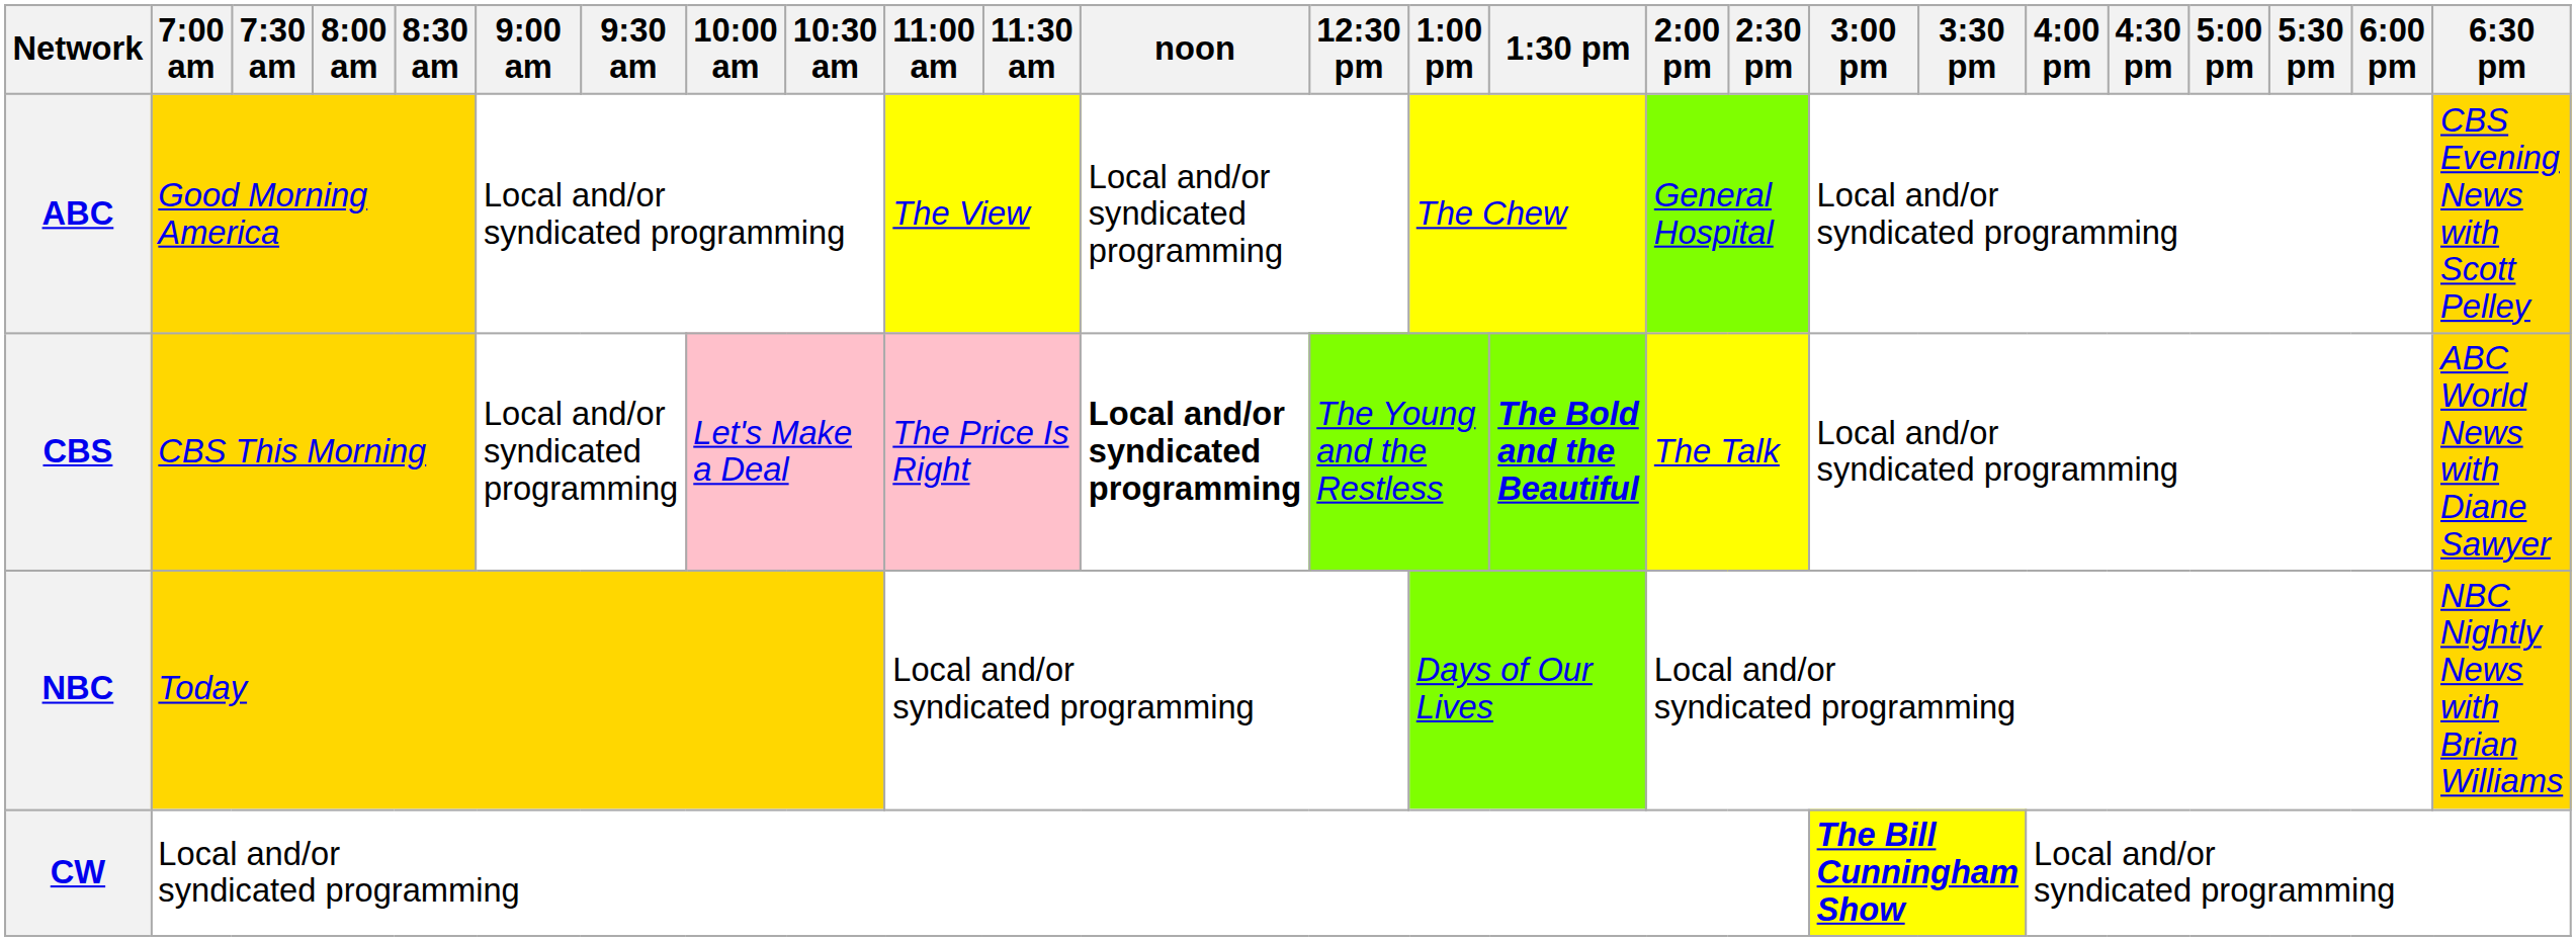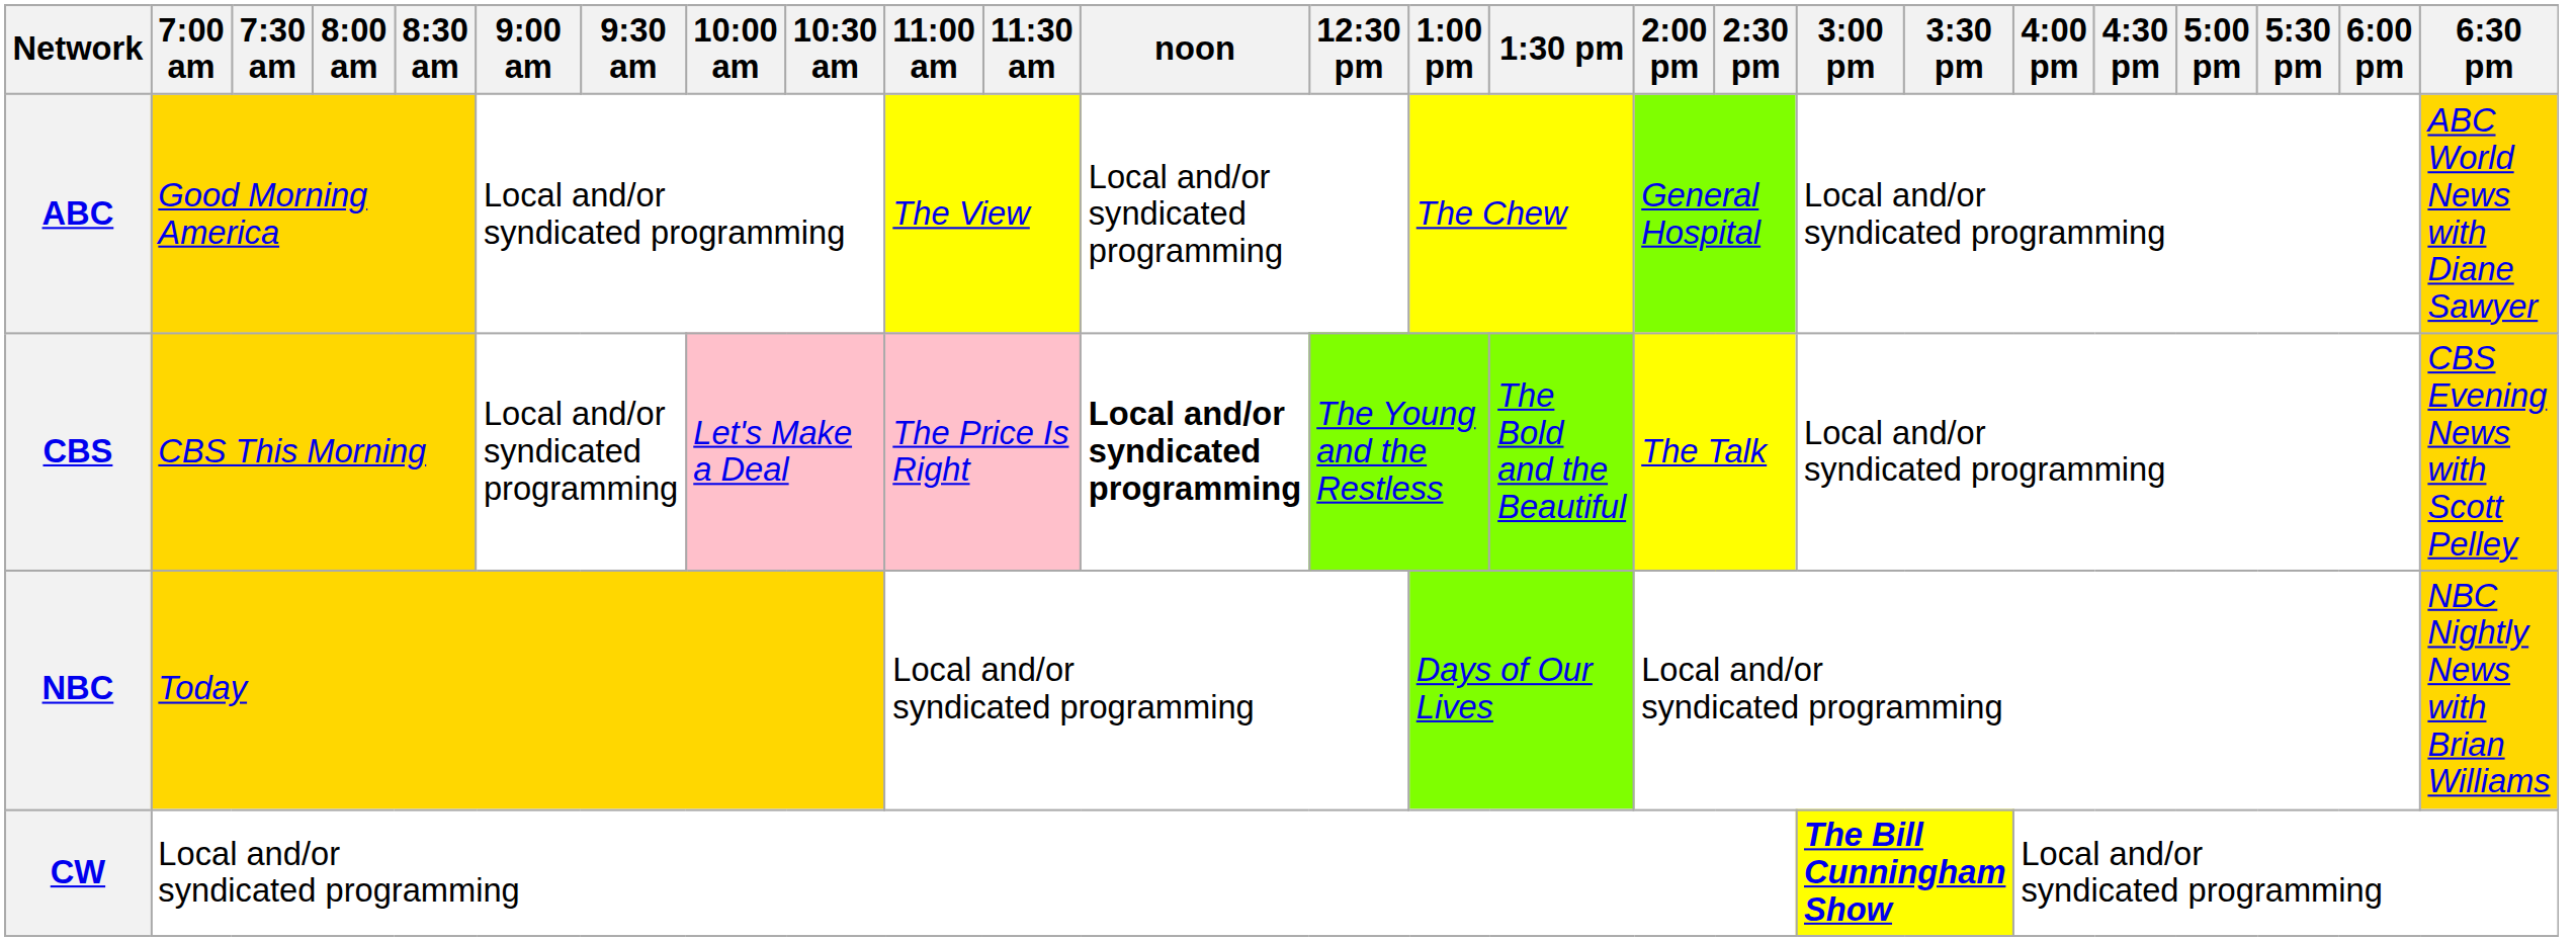 <table class=wikitable>
 <tr>
 <th width="1.5%" bgcolor="#C0C0C0" colspan="2">Network</th>
 <th width="4%" bgcolor="#C0C0C0">7:00 am</th>
 <th width="4%" bgcolor="#C0C0C0">7:30 am</th>
 <th width="4%" bgcolor="#C0C0C0">8:00 am</th>
 <th width="4%" bgcolor="#C0C0C0">8:30 am</th>
 <th width="4%" bgcolor="#C0C0C0">9:00 am</th>
 <th width="4%" bgcolor="#C0C0C0">9:30 am</th>
 <th width="4%" bgcolor="#C0C0C0">10:00 am</th>
 <th width="4%" bgcolor="#C0C0C0">10:30 am</th>
 <th width="4%" bgcolor="#C0C0C0">11:00 am</th>
 <th width="4%" bgcolor="#C0C0C0">11:30 am</th>
 <th width="4%" bgcolor="#C0C0C0">noon</th>
 <th width="4%" bgcolor="#C0C0C0">12:30 pm</th>
 <th width="4%" bgcolor="#C0C0C0">1:00 pm</th>
 <th width="4%" bgcolor="#C0C0C0">1:30 pm</th>
 <th width="4%" bgcolor="#C0C0C0">2:00 pm</th>
 <th width="4%" bgcolor="#C0C0C0">2:30 pm</th>
 <th width="4%" bgcolor="#C0C0C0">3:00 pm</th>
 <th width="4%" bgcolor="#C0C0C0">3:30 pm</th>
 <th width="4%" bgcolor="#C0C0C0">4:00 pm</th>
 <th width="4%" bgcolor="#C0C0C0">4:30 pm</th>
 <th width="4%" bgcolor="#C0C0C0">5:00 pm</th>
 <th width="4%" bgcolor="#C0C0C0">5:30 pm</th>
 <th width="4%" bgcolor="#C0C0C0">6:00 pm</th>
 <th width="4%" bgcolor="#C0C0C0">6:30 pm</th>
 </tr>
 <tr>
 <th bgcolor="#C0C0C0" colspan="2"><a href='#'>ABC</a></th>
 <td bgcolor="gold" colspan="4"><em><a href='#'>Good Morning America</a></em></td>
 <td bgcolor="white" colspan="4">Local and/or<br>syndicated programming</td>
 <td bgcolor="yellow" colspan="2"><em><a href='#'>The View</a></em></td>
 <td bgcolor="white" colspan="2">Local and/or<br>syndicated programming</td>
 <td bgcolor="yellow" colspan="2"><em><a href='#'>The Chew</a></em></td>
 <td bgcolor="chartreuse" colspan="2"><em><a href='#'>General Hospital</a></em></td>
 <td bgcolor="white" colspan="7">Local and/or<br>syndicated programming</td>
-<td bgcolor="gold"><em><a href='#'>CBS Evening News with Scott Pelley</a></em></td>
+<td bgcolor="gold"><em><a href='#'>ABC World News with Diane Sawyer</a></em></td>
 </tr>
 <tr>
 <th bgcolor="#C0C0C0" colspan="2"><a href='#'>CBS</a></th>
 <td bgcolor="gold" colspan="4"><em><a href='#'>CBS This Morning</a></em></td>
 <td bgcolor="white" colspan="2">Local and/or<br>syndicated programming</td>
 <td bgcolor="pink" colspan="2"><em><a href='#'>Let's Make a Deal</a></em></td>
 <td bgcolor="pink" colspan="2"><em><a href='#'>The Price Is Right</a></em></td>
 <td bgcolor="white"><strong>Local and/or<br>syndicated programming</strong></td>
 <td bgcolor="chartreuse" colspan="2"><em><a href='#'>The Young and the Restless</a></em></td>
-<td bgcolor="chartreuse"><strong><em><a href='#'>The Bold and the Beautiful</a></em></strong></td>
+<td bgcolor="chartreuse"><em><a href='#'>The Bold and the Beautiful</a></em></td>
 <td bgcolor="yellow" colspan="2"><em><a href='#'>The Talk</a></em></td>
 <td bgcolor="white" colspan="7">Local and/or<br>syndicated programming</td>
-<td bgcolor="gold"><em><a href='#'>ABC World News with Diane Sawyer</a></em></td>
+<td bgcolor="gold"><em><a href='#'>CBS Evening News with Scott Pelley</a></em></td>
 </tr>
 <tr>
 <th bgcolor="#C0C0C0" colspan="2"><a href='#'>NBC</a></th>
 <td bgcolor="gold" colspan="8"><em><a href='#'>Today</a></em></td>
 <td bgcolor="white" colspan="4">Local and/or<br>syndicated programming</td>
 <td bgcolor="chartreuse" colspan="2"><em><a href='#'>Days of Our Lives</a></em></td>
 <td bgcolor="white" colspan="9">Local and/or<br>syndicated programming</td>
 <td bgcolor="gold"><em><a href='#'>NBC Nightly News with Brian Williams</a></em></td>
 </tr>
 <tr>
 <th bgcolor="#C0C0C0" colspan="2"><a href='#'>CW</a></th>
 <td bgcolor="white" colspan="16">Local and/or<br>syndicated programming</td>
 <td bgcolor="yellow" colspan="2"><strong><em><a href='#'>The Bill Cunningham Show</a></em></strong></td>
 <td bgcolor="white" colspan="6">Local and/or<br>syndicated programming</td>
 </tr>
 </table>
